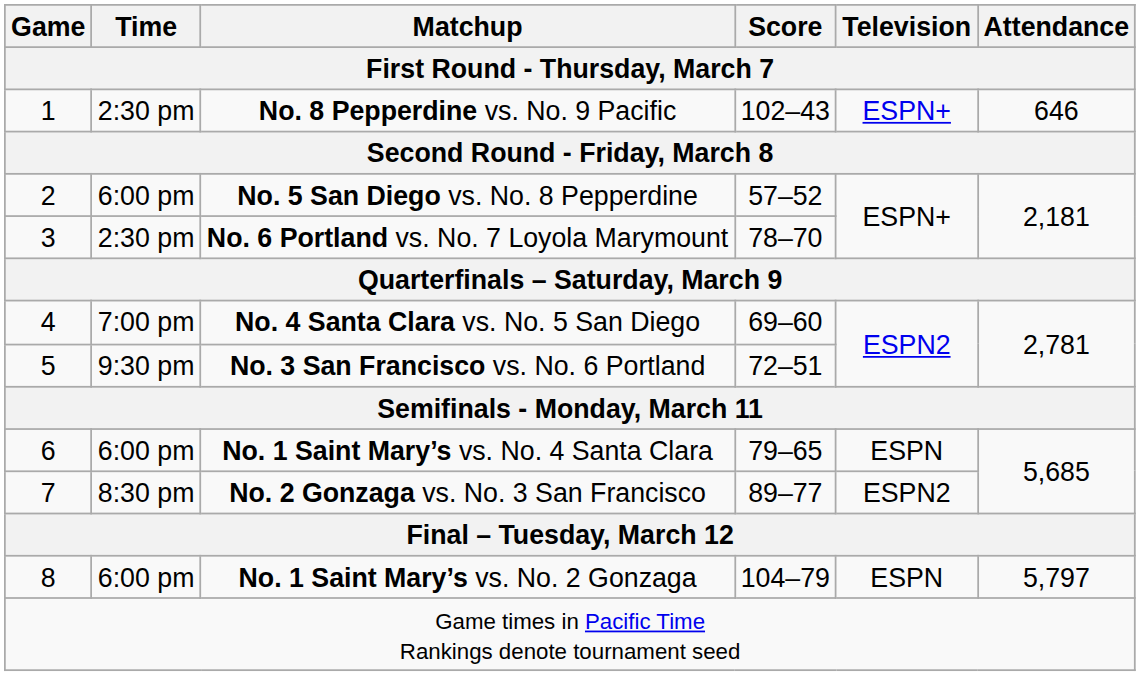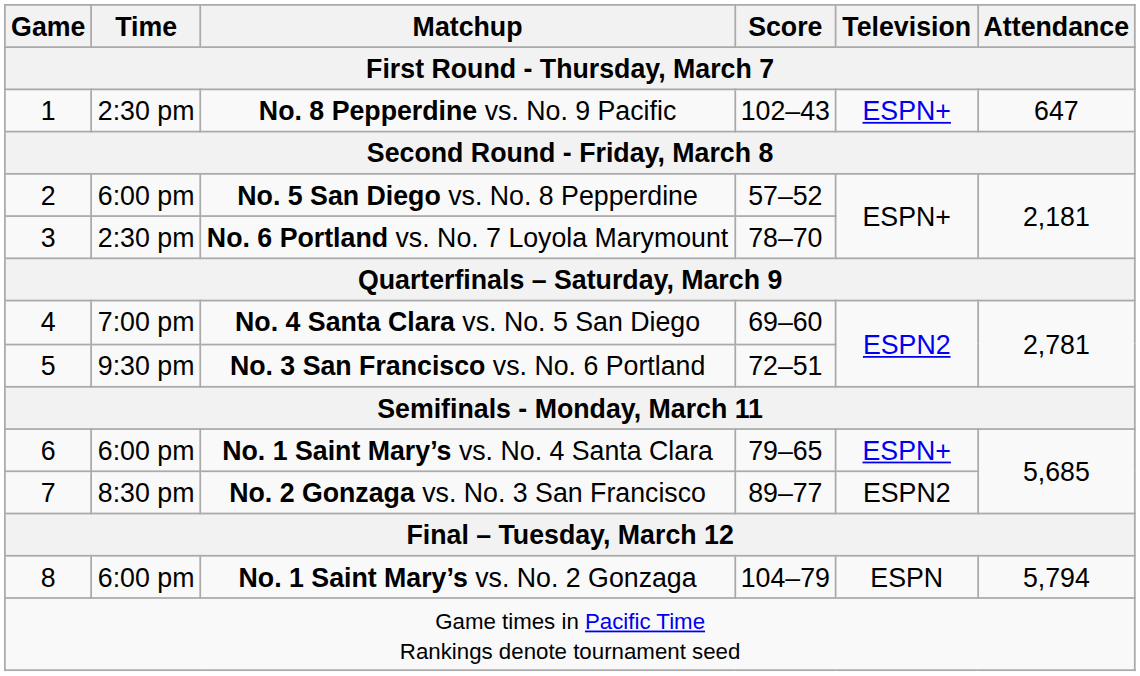 <table class="wikitable" style="font-size: 95%;text-align:center">
 <tr>
 <th>Game</th>
 <th>Time</th>
 <th>Matchup</th>
 <th>Score</th>
 <th>Television</th>
 <th>Attendance</th>
 </tr>
 <tr>
 <th colspan="6">First Round - Thursday, March 7</th>
 </tr>
 <tr>
 <td>1</td>
 <td>2:30 pm</td>
 <td><strong>No. 8 Pepperdine</strong> vs. No. 9 Pacific</td>
 <td>102–43</td>
 <td rowspan=1><a href='#'>ESPN+</a></td>
-<td>646</td>
+<td>647</td>
 </tr>
 <tr>
 <th colspan="6">Second Round - Friday, March 8</th>
 </tr>
 <tr>
 <td>2</td>
 <td>6:00 pm</td>
 <td><strong>No. 5 San Diego</strong> vs. No. 8 Pepperdine</td>
 <td>57–52</td>
 <td rowspan=2>ESPN+</td>
 <td rowspan="2">2,181</td>
 </tr>
 <tr>
 <td>3</td>
 <td>2:30 pm</td>
 <td><strong>No. 6 Portland</strong> vs. No. 7 Loyola Marymount</td>
 <td>78–70</td>
 </tr>
 <tr>
 <th colspan="6">Quarterfinals – Saturday, March 9</th>
 </tr>
 <tr>
 <td>4</td>
 <td>7:00 pm</td>
 <td><strong>No. 4 Santa Clara</strong> vs. No. 5 San Diego</td>
 <td>69–60</td>
 <td rowspan=2><a href='#'>ESPN2</a></td>
 <td rowspan="2">2,781</td>
 </tr>
 <tr>
 <td>5</td>
 <td>9:30 pm</td>
 <td><strong>No. 3 San Francisco</strong> vs. No. 6 Portland</td>
 <td>72–51</td>
 </tr>
 <tr>
 <th colspan="6">Semifinals - Monday, March 11</th>
 </tr>
 <tr>
 <td>6</td>
 <td>6:00 pm</td>
 <td><strong>No. 1 Saint Mary’s</strong> vs. No. 4 Santa Clara</td>
 <td>79–65</td>
-<td>ESPN</td>
+<td rowspan=1><a href='#'>ESPN+</a></td>
 <td rowspan="2">5,685</td>
 </tr>
 <tr>
 <td>7</td>
 <td>8:30 pm</td>
 <td><strong>No. 2 Gonzaga</strong> vs. No. 3 San Francisco</td>
 <td>89–77</td>
 <td>ESPN2</td>
 </tr>
 <tr>
 <th colspan="6">Final – Tuesday, March 12</th>
 </tr>
 <tr>
 <td>8</td>
 <td>6:00 pm</td>
 <td><strong>No. 1 Saint Mary’s</strong> vs. No. 2 Gonzaga</td>
 <td>104–79</td>
 <td>ESPN</td>
-<td>5,797</td>
+<td>5,794</td>
 </tr>
 <tr>
 <td colspan="6"><small>Game times in <a href='#'>Pacific Time</a><br>Rankings denote tournament seed</small></td>
 </tr>
 </table>
